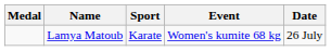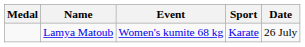 <table class="wikitable sortable"  style="font-size:95%">
 <tr>
 <th>Medal</th>
 <th>Name</th>
+<th>Event</th>
 <th>Sport</th>
-<th>Event</th>
 <th>Date</th>
 </tr>
 <tr>
 <td></td>
 <td><a href='#'>Lamya Matoub</a></td>
+<td><a href='#'>Women's kumite 68 kg</a></td>
 <td><a href='#'>Karate</a></td>
-<td><a href='#'>Women's kumite 68 kg</a></td>
 <td>26 July</td>
 </tr>
 </table>
